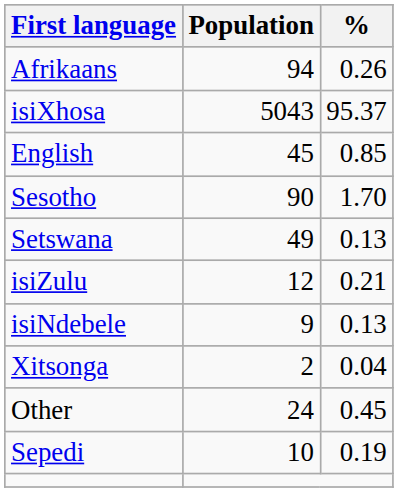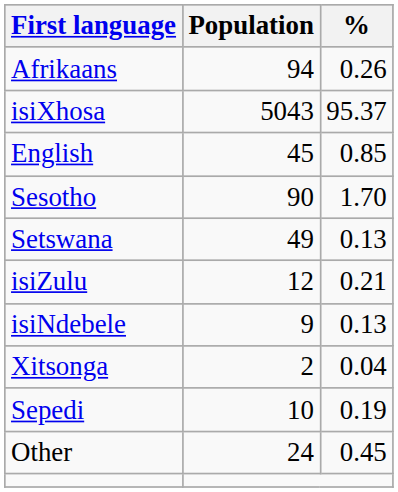 <table class="wikitable" style="text-align:right">
 <tr>
 <th><a href='#'>First language</a></th>
 <th>Population</th>
 <th>%</th>
 </tr>
 <tr>
 <td style="text-align:left"><a href='#'>Afrikaans</a></td>
 <td>94</td>
 <td>0.26</td>
 </tr>
 <tr>
 <td style="text-align:left"><a href='#'>isiXhosa</a></td>
 <td>5043</td>
 <td>95.37</td>
 </tr>
 <tr>
 <td style="text-align:left"><a href='#'>English</a></td>
 <td>45</td>
 <td>0.85</td>
 </tr>
 <tr>
 <td style="text-align:left"><a href='#'>Sesotho</a></td>
 <td>90</td>
 <td>1.70</td>
 </tr>
 <tr>
 <td style="text-align:left"><a href='#'>Setswana</a></td>
 <td>49</td>
 <td>0.13</td>
 </tr>
 <tr>
 <td style="text-align:left"><a href='#'>isiZulu</a></td>
 <td>12</td>
 <td>0.21</td>
 </tr>
 <tr>
 <td style="text-align:left"><a href='#'>isiNdebele</a></td>
 <td>9</td>
 <td>0.13</td>
 </tr>
 <tr>
 <td style="text-align:left"><a href='#'>Xitsonga</a></td>
 <td>2</td>
 <td>0.04</td>
 </tr>
 <tr>
+<td style="text-align:left"><a href='#'>Sepedi</a></td>
+<td>10</td>
+<td>0.19</td>
+</tr>
+<tr>
 <td style="text-align:left">Other</td>
 <td>24</td>
 <td>0.45</td>
 </tr>
 <tr>
-<td style="text-align:left"><a href='#'>Sepedi</a></td>
-<td>10</td>
-<td>0.19</td>
-</tr>
-<tr>
 <td></td>
 </tr>
 </table>
